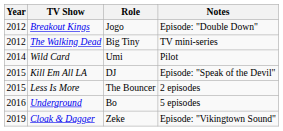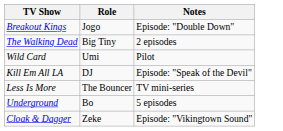 <table class="wikitable">
 <tr>
-<th>Year</th>
 <th>TV Show</th>
 <th>Role</th>
 <th>Notes</th>
 </tr>
 <tr>
-<td>2012</td>
 <td><em><a href='#'>Breakout Kings</a></em></td>
 <td>Jogo</td>
 <td>Episode: "Double Down"</td>
 </tr>
 <tr>
-<td>2012</td>
 <td><em><a href='#'>The Walking Dead</a></em></td>
 <td>Big Tiny</td>
-<td>TV mini-series</td>
+<td>2 episodes</td>
 </tr>
 <tr>
-<td>2014</td>
 <td><em>Wild Card</em></td>
 <td>Umi</td>
 <td>Pilot</td>
 </tr>
 <tr>
-<td>2015</td>
 <td><em>Kill Em All LA</em></td>
 <td>DJ</td>
 <td>Episode: "Speak of the Devil"</td>
 </tr>
 <tr>
-<td>2015</td>
 <td><em>Less Is More</em></td>
 <td>The Bouncer</td>
-<td>2 episodes</td>
+<td>TV mini-series</td>
 </tr>
 <tr>
-<td>2016</td>
 <td><em><a href='#'>Underground</a></em></td>
 <td>Bo</td>
 <td>5 episodes</td>
 </tr>
 <tr>
-<td>2019</td>
 <td><em><a href='#'>Cloak & Dagger</a></em></td>
 <td>Zeke</td>
 <td>Episode: "Vikingtown Sound"</td>
 </tr>
 </table>
